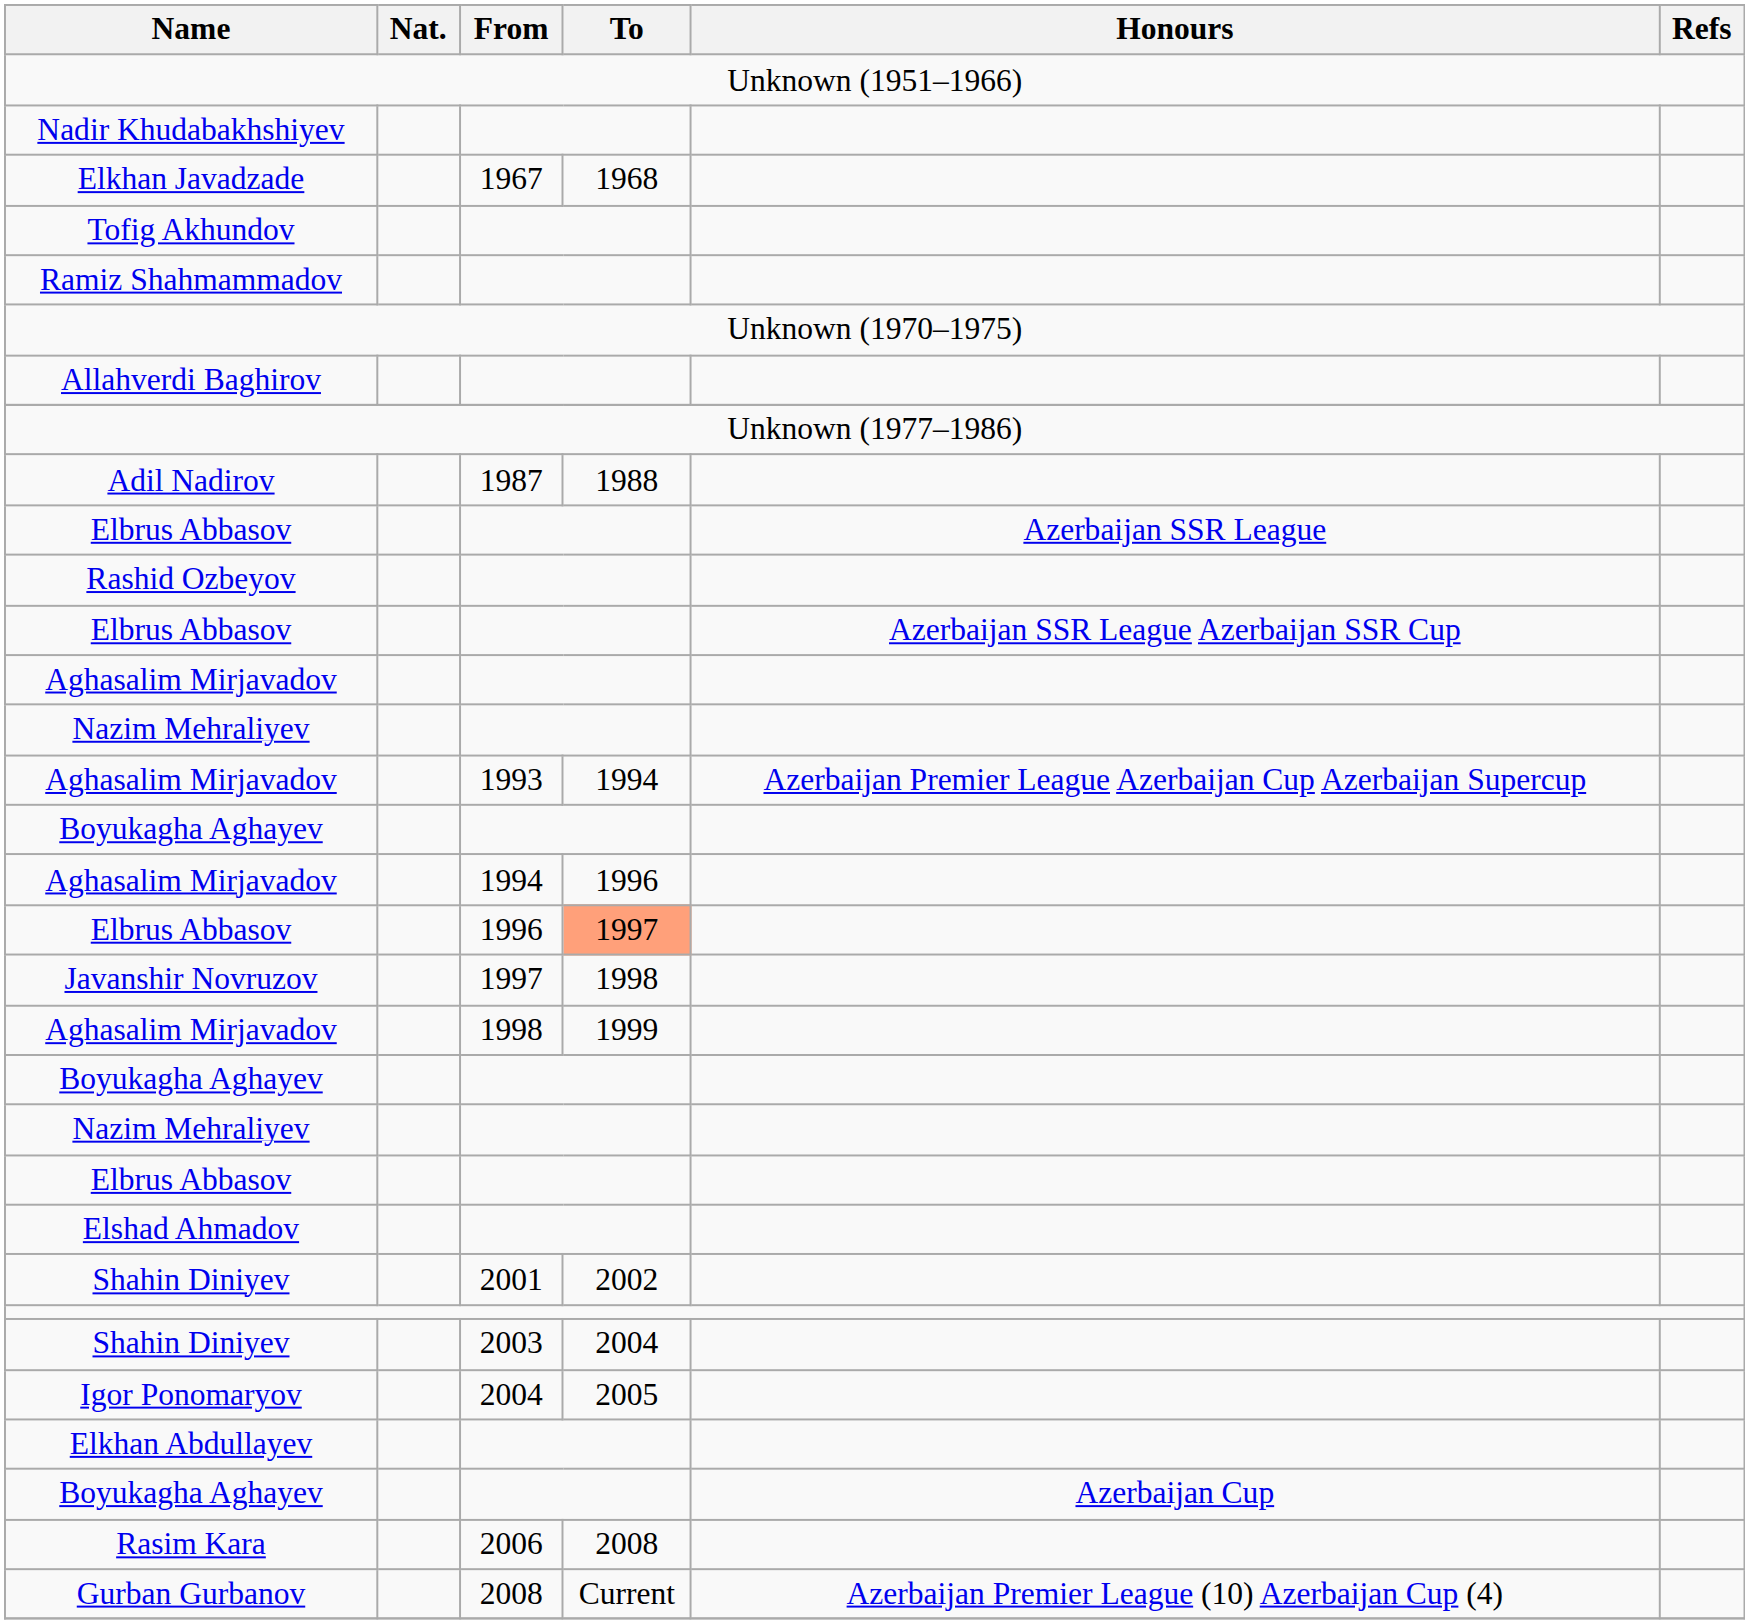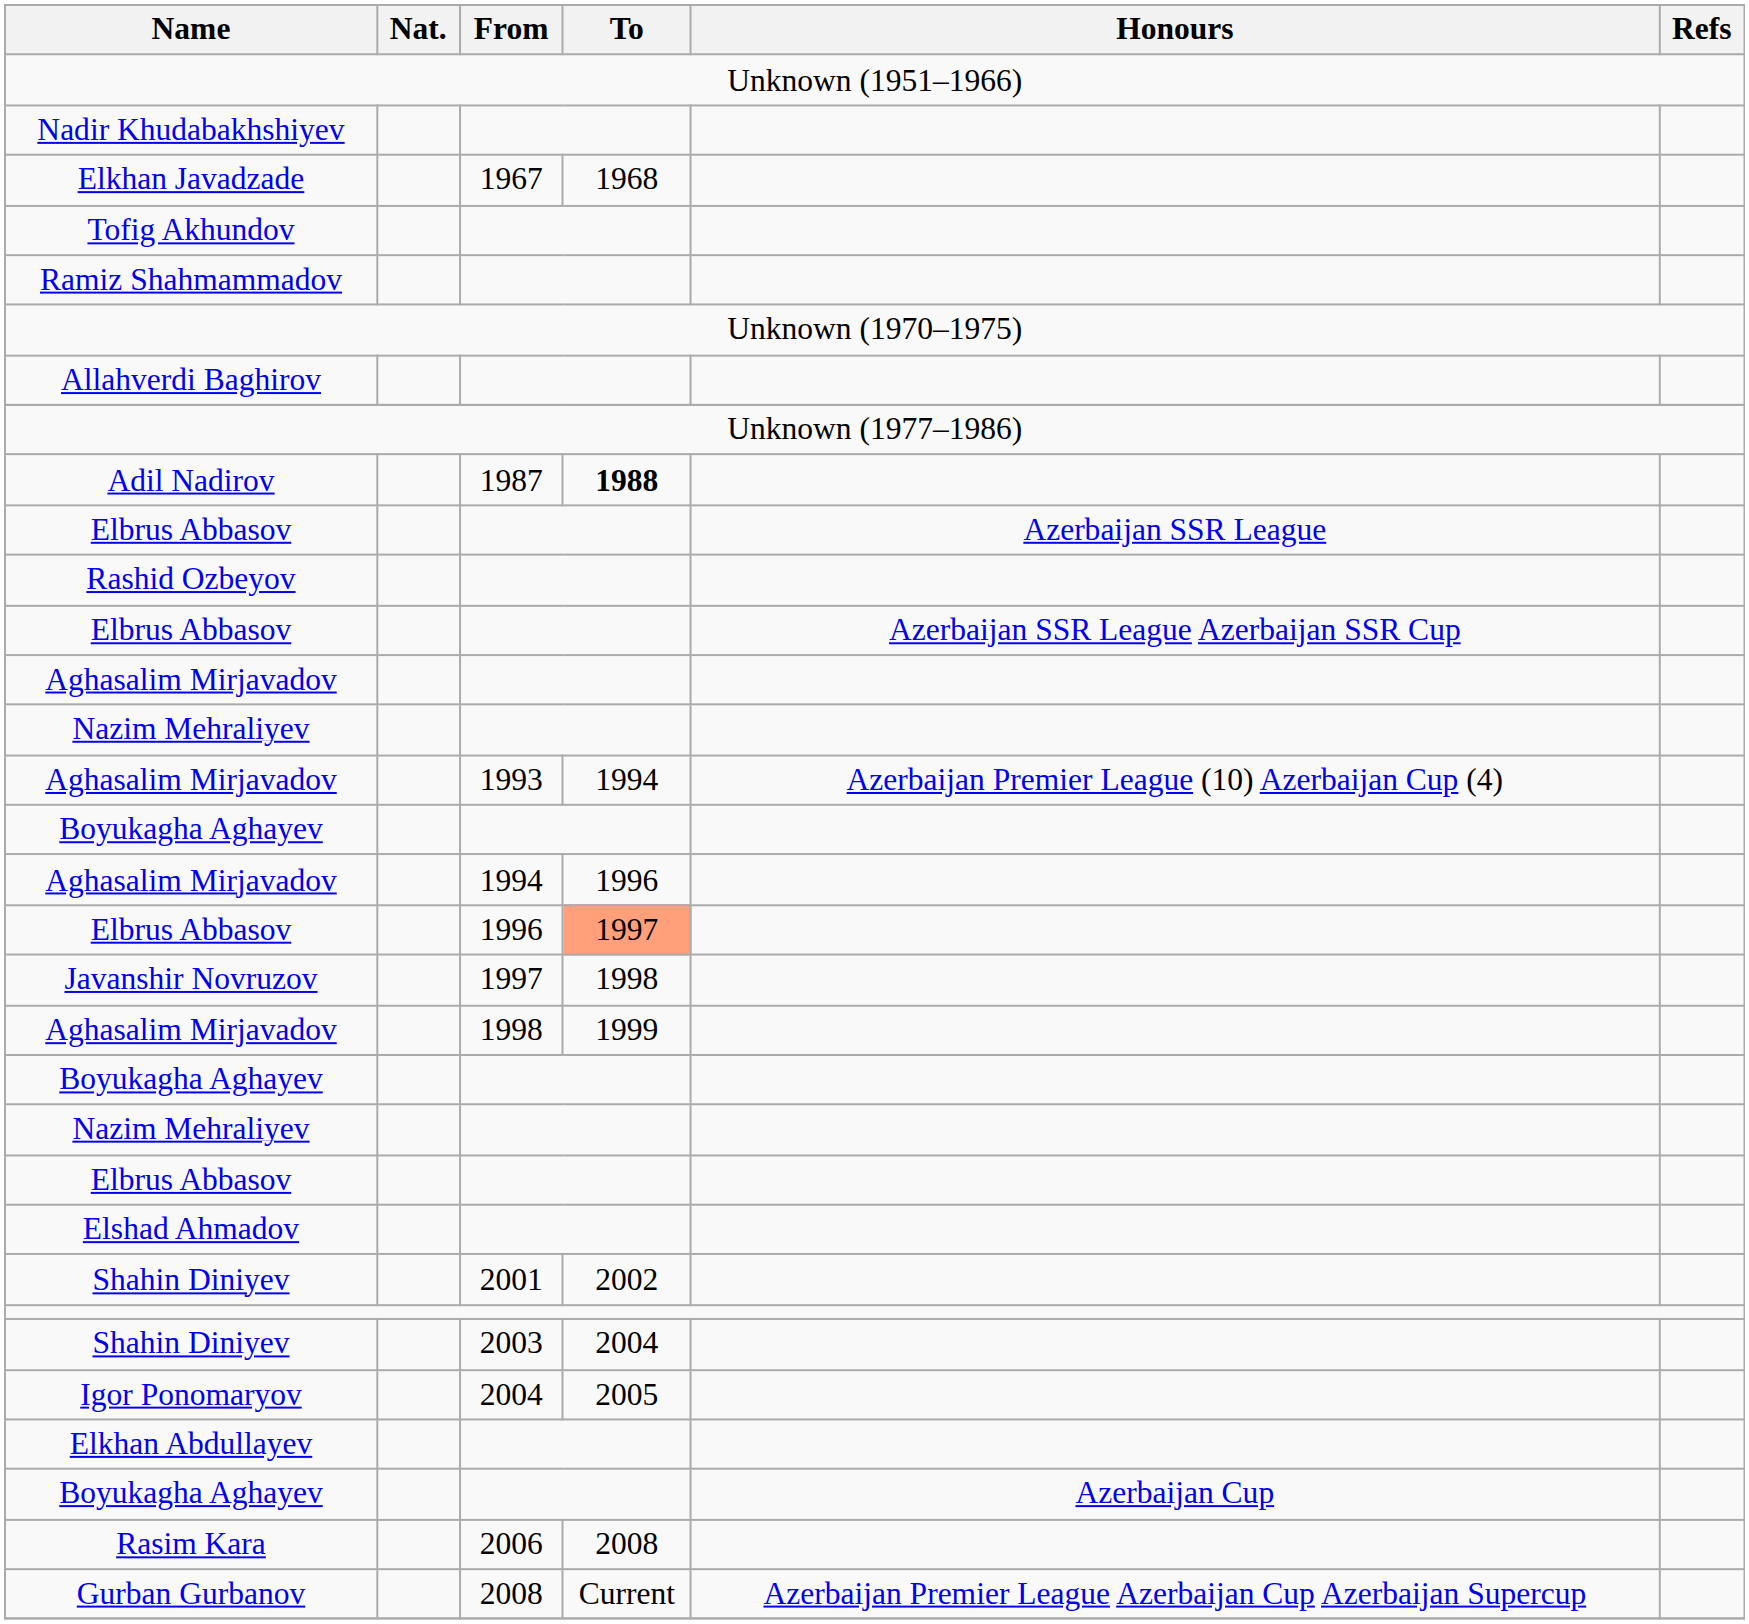 <table class="wikitable" style="text-align:center; font-size:100%; width:100%">
 <tr>
 <th>Name</th>
 <th>Nat.</th>
 <th>From</th>
 <th>To</th>
 <th>Honours</th>
 <th>Refs</th>
 </tr>
 <tr>
 <td colspan="11" width="1">Unknown (1951–1966)</td>
 </tr>
 <tr>
 <td align=center><a href='#'>Nadir Khudabakhshiyev</a></td>
 <td align=center></td>
 <td colspan="2" width="1"></td>
 <td align=center></td>
 <td></td>
 </tr>
 <tr>
 <td align=center><a href='#'>Elkhan Javadzade</a></td>
 <td align=center></td>
 <td align=center>1967</td>
 <td align=center>1968</td>
 <td align=center></td>
 <td></td>
 </tr>
 <tr>
 <td align=center><a href='#'>Tofig Akhundov</a></td>
 <td align=center></td>
 <td colspan="2" width="1"></td>
 <td align=center></td>
 <td></td>
 </tr>
 <tr>
 <td align=center><a href='#'>Ramiz Shahmammadov</a></td>
 <td align=center></td>
 <td colspan="2" width="1"></td>
 <td align=center></td>
 <td></td>
 </tr>
 <tr>
 <td colspan="11" width="1">Unknown (1970–1975)</td>
 </tr>
 <tr>
 <td align=center><a href='#'>Allahverdi Baghirov</a></td>
 <td align=center></td>
 <td colspan="2" width="1"></td>
 <td align=center></td>
 <td></td>
 </tr>
 <tr>
 </tr>
 <tr>
 <td colspan="11" width="1">Unknown (1977–1986)</td>
 </tr>
 <tr>
 <td align=center><a href='#'>Adil Nadirov</a></td>
 <td align=center></td>
 <td align=center>1987</td>
-<td align=center>1988</td>
+<td align=center><strong>1988</strong></td>
 <td align=center></td>
 <td></td>
 </tr>
 <tr>
 <td align=center><a href='#'>Elbrus Abbasov</a></td>
 <td align=center></td>
 <td colspan="2" width="1"></td>
 <td align=center><a href='#'>Azerbaijan SSR League</a></td>
 <td></td>
 </tr>
 <tr>
 <td align=center><a href='#'>Rashid Ozbeyov</a></td>
 <td align=center></td>
 <td colspan="2" width="1"></td>
 <td align=center></td>
 <td></td>
 </tr>
 <tr>
 <td align=center><a href='#'>Elbrus Abbasov</a></td>
 <td align=center></td>
 <td colspan="2" width="1"></td>
 <td align=center><a href='#'>Azerbaijan SSR League</a>  <a href='#'>Azerbaijan SSR Cup</a></td>
 <td></td>
 </tr>
 <tr>
 <td align=center><a href='#'>Aghasalim Mirjavadov</a></td>
 <td align=center></td>
 <td colspan="2" width="1"></td>
 <td align=center></td>
 <td></td>
 </tr>
 <tr>
 <td align=center><a href='#'>Nazim Mehraliyev</a></td>
 <td align=center></td>
 <td colspan="2" width="1"></td>
 <td align=center></td>
 <td></td>
 </tr>
 <tr>
 <td align=center><a href='#'>Aghasalim Mirjavadov</a></td>
 <td align=center></td>
 <td align=center>1993</td>
 <td align=center>1994</td>
-<td align=center><a href='#'>Azerbaijan Premier League</a>  <a href='#'>Azerbaijan Cup</a>  <a href='#'>Azerbaijan Supercup</a></td>
+<td align=center><a href='#'>Azerbaijan Premier League</a> (10)  <a href='#'>Azerbaijan Cup</a> (4)</td>
 <td></td>
 </tr>
 <tr>
 <td align=center><a href='#'>Boyukagha Aghayev</a></td>
 <td align=center></td>
 <td colspan="2" width="1"></td>
 <td align=center></td>
 <td></td>
 </tr>
 <tr>
 <td align=center><a href='#'>Aghasalim Mirjavadov</a></td>
 <td align=center></td>
 <td align=center>1994</td>
 <td align=center>1996</td>
 <td align=center></td>
 <td></td>
 </tr>
 <tr>
 <td align=center><a href='#'>Elbrus Abbasov</a></td>
 <td align=center></td>
 <td align=center>1996</td>
 <td align=center style="background: lightsalmon;">1997</td>
 <td align=center></td>
 <td></td>
 </tr>
 <tr>
 <td align=center><a href='#'>Javanshir Novruzov</a></td>
 <td align=center></td>
 <td align=center>1997</td>
 <td align=center>1998</td>
 <td align=center></td>
 <td></td>
 </tr>
 <tr>
 <td align=center><a href='#'>Aghasalim Mirjavadov</a></td>
 <td align=center></td>
 <td align=center>1998</td>
 <td align=center>1999</td>
 <td align=center></td>
 <td></td>
 </tr>
 <tr>
 <td align=center><a href='#'>Boyukagha Aghayev</a></td>
 <td align=center></td>
 <td colspan="2" width="1"></td>
 <td align=center></td>
 <td></td>
 </tr>
 <tr>
 <td align=center><a href='#'>Nazim Mehraliyev</a></td>
 <td align=center></td>
 <td colspan="2" width="1"></td>
 <td align=center></td>
 <td></td>
 </tr>
 <tr>
 <td align=center><a href='#'>Elbrus Abbasov</a></td>
 <td align=center></td>
 <td colspan="2" width="1"></td>
 <td align=center></td>
 <td></td>
 </tr>
 <tr>
 <td align=center><a href='#'>Elshad Ahmadov</a></td>
 <td align=center></td>
 <td colspan="2" width="1"></td>
 <td align=center></td>
 <td></td>
 </tr>
 <tr>
 <td align=center><a href='#'>Shahin Diniyev</a></td>
 <td align=center></td>
 <td align=center>2001</td>
 <td align=center>2002</td>
 <td align=center></td>
 <td></td>
 </tr>
 <tr>
 <td colspan="11" width="1"><span></span></td>
 </tr>
 <tr>
 <td align=center><a href='#'>Shahin Diniyev</a></td>
 <td align=center></td>
 <td align=center>2003</td>
 <td align=center>2004</td>
 <td align=center></td>
 <td></td>
 </tr>
 <tr>
 <td align=center><a href='#'>Igor Ponomaryov</a></td>
 <td align=center></td>
 <td align=center>2004</td>
 <td align=center>2005</td>
 <td align=center></td>
 <td></td>
 </tr>
 <tr>
 <td align=center><a href='#'>Elkhan Abdullayev</a></td>
 <td align=center></td>
 <td colspan="2" width="1"></td>
 <td align=center></td>
 <td></td>
 </tr>
 <tr>
 <td align=center><a href='#'>Boyukagha Aghayev</a></td>
 <td align=center></td>
 <td colspan="2" width="1"></td>
 <td align=center><a href='#'>Azerbaijan Cup</a></td>
 <td></td>
 </tr>
 <tr>
 <td align=center><a href='#'>Rasim Kara</a></td>
 <td align=center></td>
 <td align=center>2006</td>
 <td align=center>2008</td>
 <td align=center></td>
 <td></td>
 </tr>
 <tr>
 <td align=center><a href='#'>Gurban Gurbanov</a></td>
 <td align=center></td>
 <td align=center>2008</td>
 <td align=center>Current</td>
-<td align=center><a href='#'>Azerbaijan Premier League</a> (10)  <a href='#'>Azerbaijan Cup</a> (4)</td>
+<td align=center><a href='#'>Azerbaijan Premier League</a>  <a href='#'>Azerbaijan Cup</a>  <a href='#'>Azerbaijan Supercup</a></td>
 <td></td>
 </tr>
 <tr>
 </tr>
 </table>
